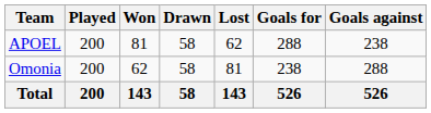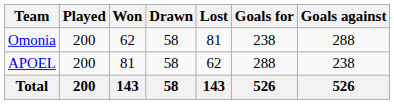 <table class="wikitable" style="text-align: center;">
 <tr>
 <th>Team</th>
 <th>Played</th>
 <th>Won</th>
 <th>Drawn</th>
 <th>Lost</th>
 <th>Goals for</th>
 <th>Goals against</th>
 </tr>
 <tr>
+<td><a href='#'>Omonia</a></td>
+<td>200</td>
+<td>62</td>
+<td>58</td>
+<td>81</td>
+<td>238</td>
+<td>288</td>
+</tr>
+<tr>
 <td><a href='#'>APOEL</a></td>
 <td>200</td>
 <td>81</td>
 <td>58</td>
 <td>62</td>
 <td>288</td>
 <td>238</td>
-</tr>
-<tr>
-<td><a href='#'>Omonia</a></td>
-<td>200</td>
-<td>62</td>
-<td>58</td>
-<td>81</td>
-<td>238</td>
-<td>288</td>
 </tr>
 <tr>
 <th>Total</th>
 <th>200</th>
 <th>143</th>
 <th>58</th>
 <th>143</th>
 <th>526</th>
 <th>526</th>
 </tr>
 </table>
